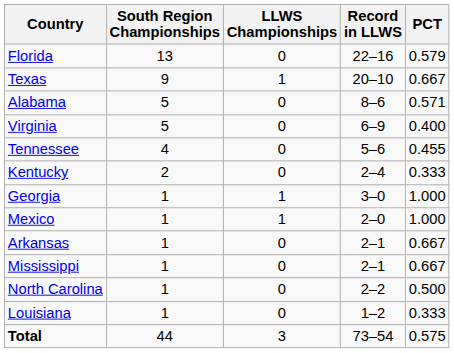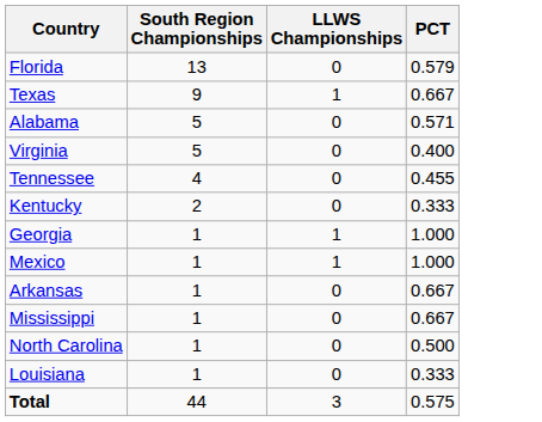 <table class="wikitable">
 <tr>
 <th>Country</th>
 <th>South Region<br>Championships</th>
 <th>LLWS<br>Championships</th>
-<th>Record<br>in LLWS</th>
 <th>PCT</th>
 </tr>
 <tr>
 <td> <a href='#'>Florida</a></td>
 <td align=center>13</td>
 <td align=center>0</td>
-<td align=center>22–16</td>
 <td align=center>0.579</td>
 </tr>
 <tr>
 <td> <a href='#'>Texas</a></td>
 <td align=center>9</td>
 <td align=center>1</td>
-<td align=center>20–10</td>
 <td align=center>0.667</td>
 </tr>
 <tr>
 <td> <a href='#'>Alabama</a></td>
 <td align=center>5</td>
 <td align=center>0</td>
-<td align=center>8–6</td>
 <td align=center>0.571</td>
 </tr>
 <tr>
 <td> <a href='#'>Virginia</a></td>
 <td align=center>5</td>
 <td align=center>0</td>
-<td align=center>6–9</td>
 <td align=center>0.400</td>
 </tr>
 <tr>
 <td> <a href='#'>Tennessee</a></td>
 <td align=center>4</td>
 <td align=center>0</td>
-<td align=center>5–6</td>
 <td align=center>0.455</td>
 </tr>
 <tr>
 <td> <a href='#'>Kentucky</a></td>
 <td align=center>2</td>
 <td align=center>0</td>
-<td align=center>2–4</td>
 <td align=center>0.333</td>
 </tr>
 <tr>
 <td> <a href='#'>Georgia</a></td>
 <td align=center>1</td>
 <td align=center>1</td>
-<td align=center>3–0</td>
 <td align=center>1.000</td>
 </tr>
 <tr>
 <td> <a href='#'>Mexico</a></td>
 <td align=center>1</td>
 <td align=center>1</td>
-<td align=center>2–0</td>
 <td align=center>1.000</td>
 </tr>
 <tr>
 <td> <a href='#'>Arkansas</a></td>
 <td align=center>1</td>
 <td align=center>0</td>
-<td align=center>2–1</td>
 <td align=center>0.667</td>
 </tr>
 <tr>
 <td> <a href='#'>Mississippi</a></td>
 <td align=center>1</td>
 <td align=center>0</td>
-<td align=center>2–1</td>
 <td align=center>0.667</td>
 </tr>
 <tr>
 <td> <a href='#'>North Carolina</a></td>
 <td align=center>1</td>
 <td align=center>0</td>
-<td align=center>2–2</td>
 <td align=center>0.500</td>
 </tr>
 <tr>
 <td> <a href='#'>Louisiana</a></td>
 <td align=center>1</td>
 <td align=center>0</td>
-<td align=center>1–2</td>
 <td align=center>0.333</td>
 </tr>
 <tr>
 <td><strong>Total</strong></td>
 <td align=center>44</td>
 <td align=center>3</td>
-<td align=center>73–54</td>
 <td align=center>0.575</td>
 </tr>
 </table>
